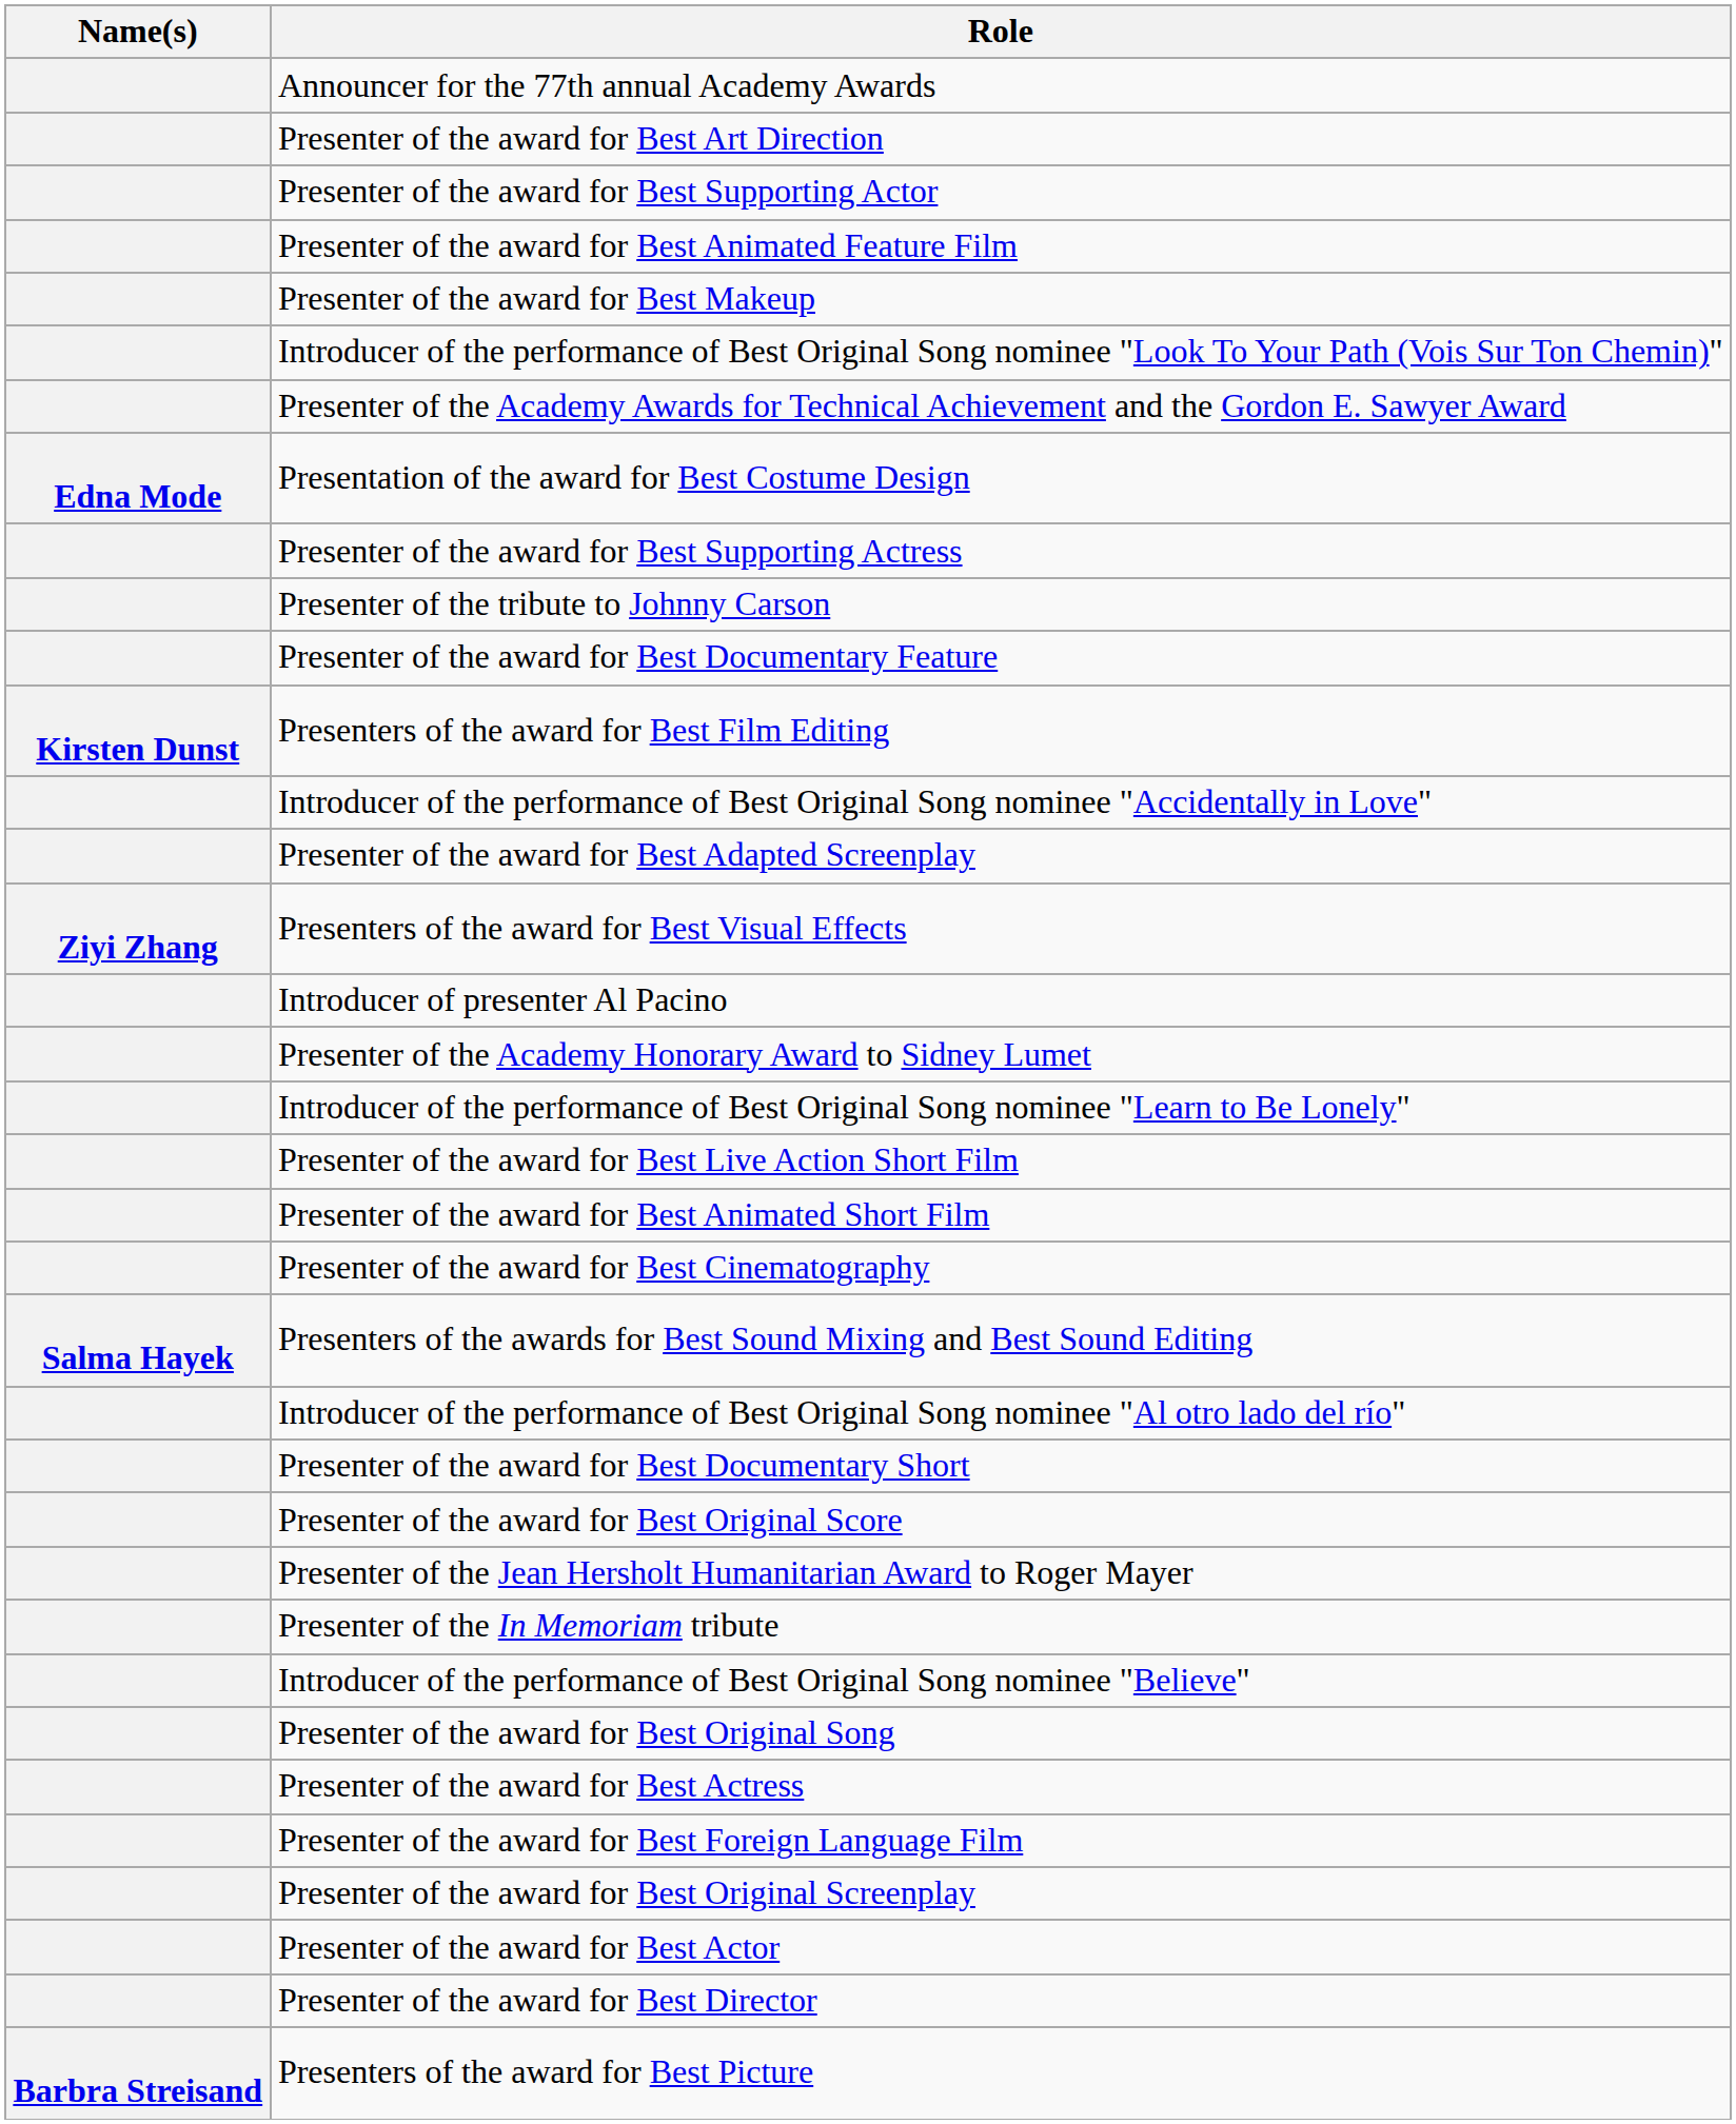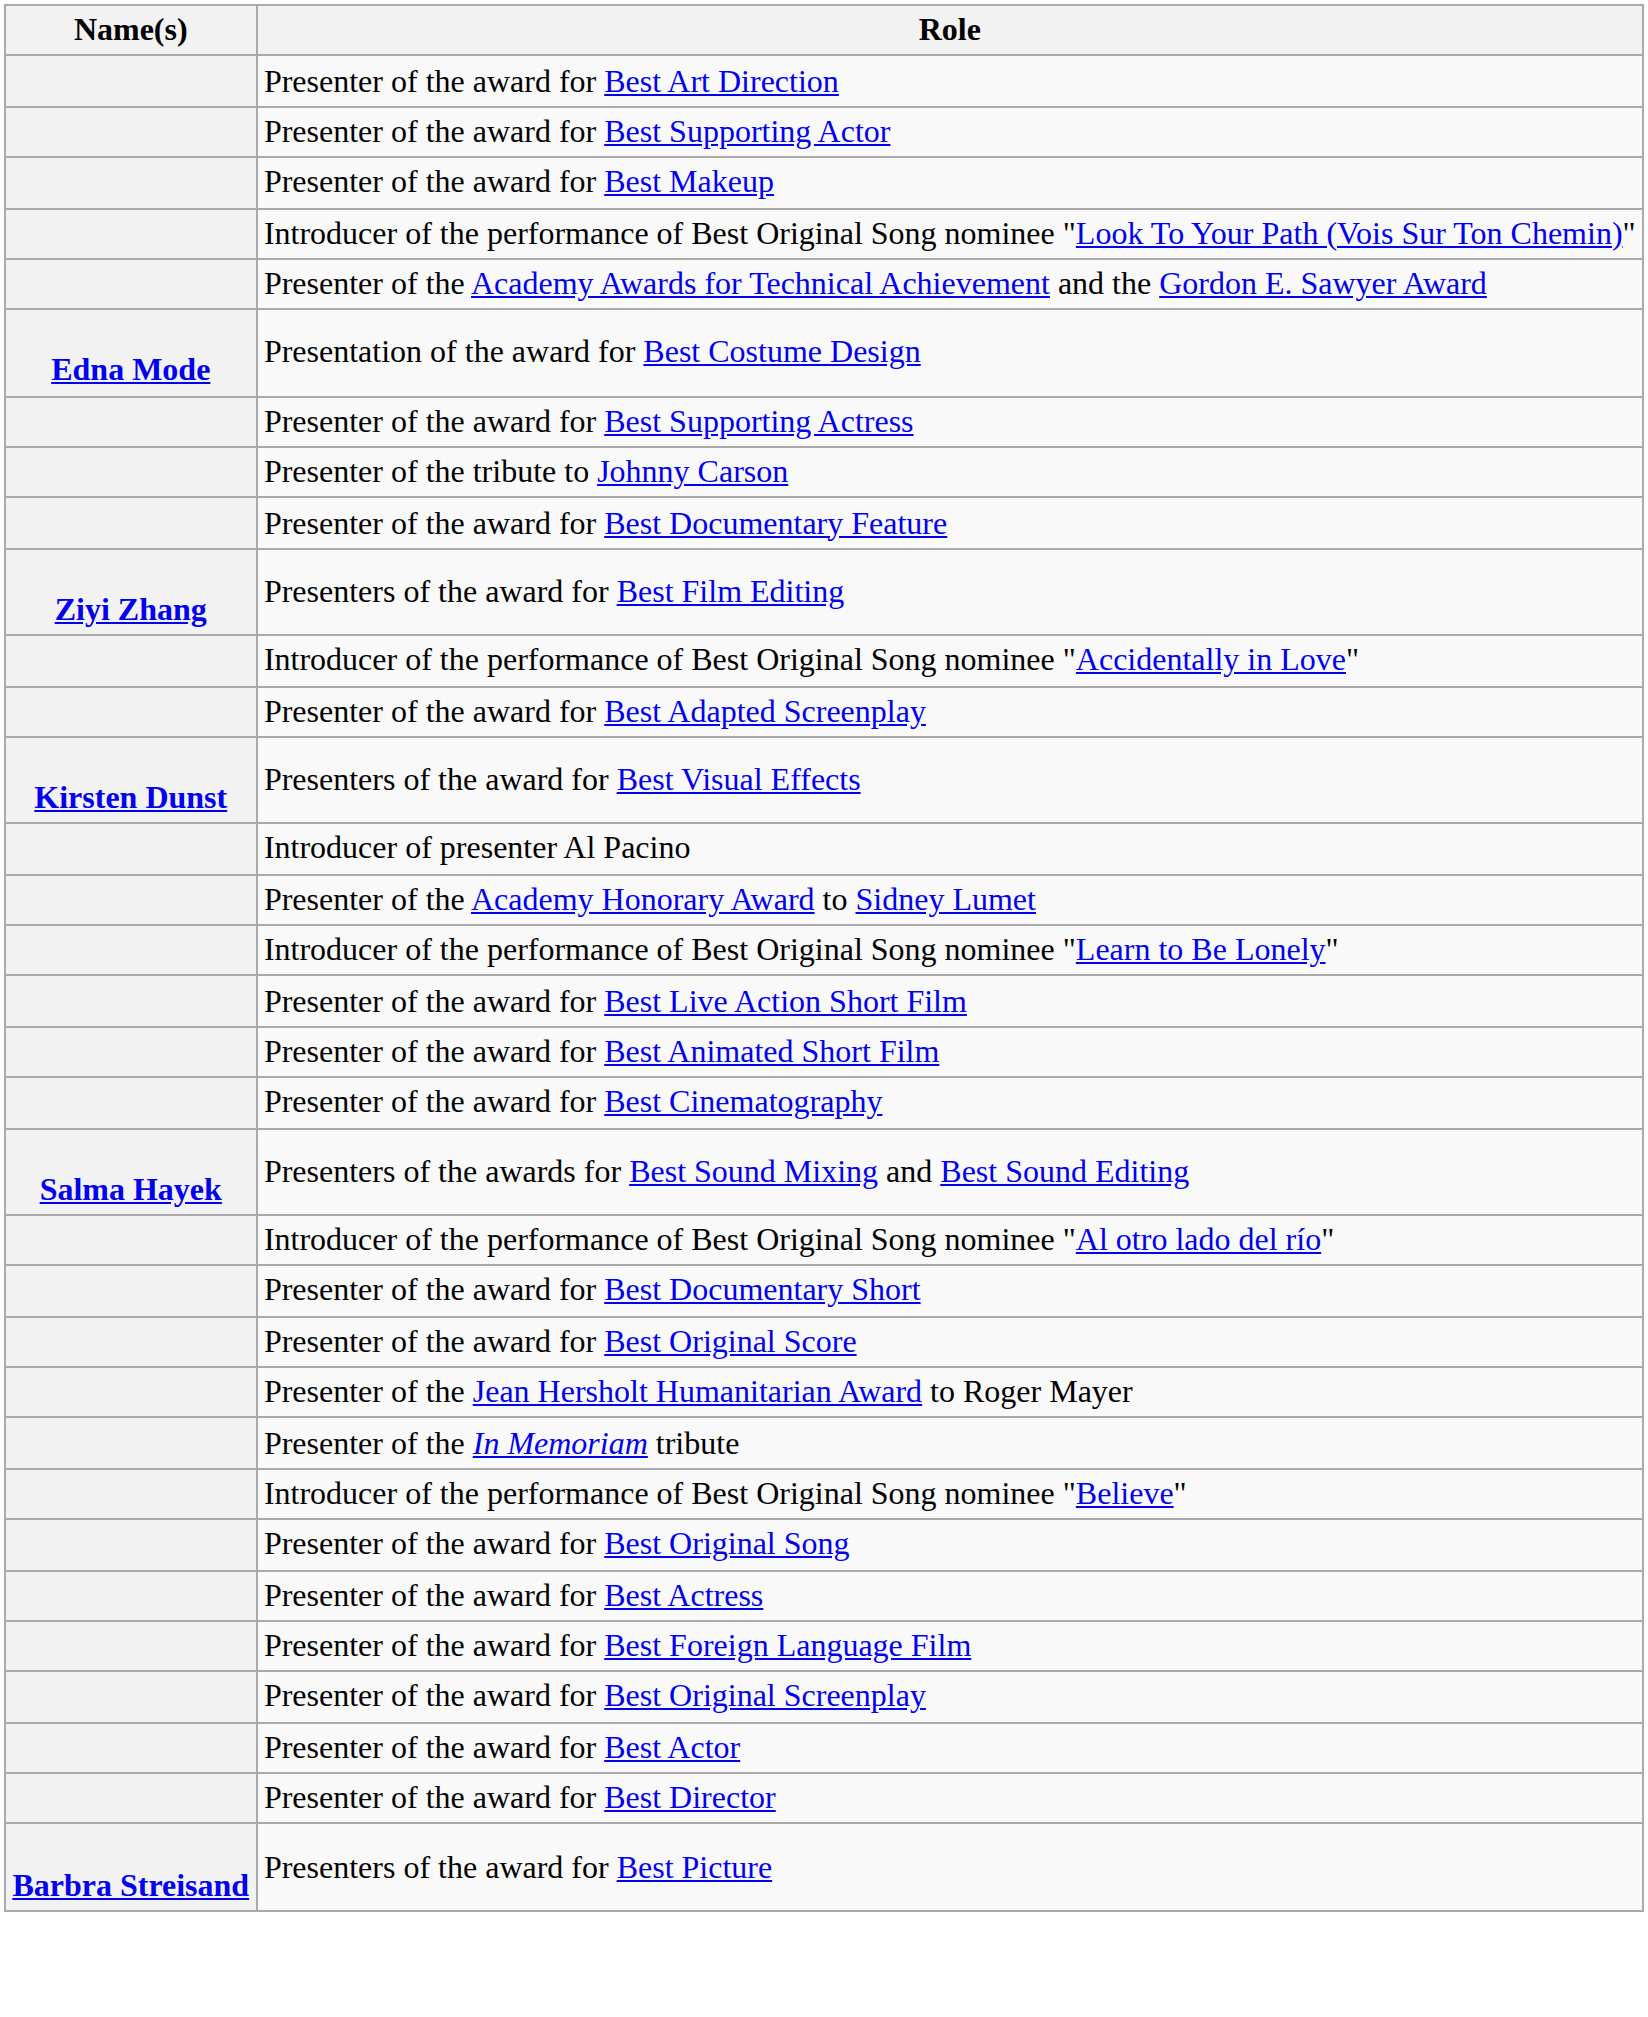 <table class="wikitable sortable">
 <tr>
 <th>Name(s)</th>
 <th>Role</th>
-</tr>
-<tr>
-<th scope="row"></th>
-<td>Announcer for the 77th annual Academy Awards</td>
 </tr>
 <tr>
 <th scope="row"></th>
 <td>Presenter of the award for <a href='#'>Best Art Direction</a></td>
 </tr>
 <tr>
 <th scope="row"></th>
 <td>Presenter of the award for <a href='#'>Best Supporting Actor</a></td>
-</tr>
-<tr>
-<th scope="row"></th>
-<td>Presenter of the award for <a href='#'>Best Animated Feature Film</a></td>
 </tr>
 <tr>
 <th scope="row"></th>
 <td>Presenter of the award for <a href='#'>Best Makeup</a></td>
 </tr>
 <tr>
 <th scope="row"></th>
 <td>Introducer of the performance of Best Original Song nominee "<a href='#'>Look To Your Path (Vois Sur Ton Chemin)</a>"</td>
 </tr>
 <tr>
 <th scope="row"></th>
 <td>Presenter of the <a href='#'>Academy Awards for Technical Achievement</a> and the <a href='#'>Gordon E. Sawyer Award</a></td>
 </tr>
 <tr>
 <th scope="row"><br><a href='#'>Edna Mode</a></th>
 <td>Presentation of the award for <a href='#'>Best Costume Design</a></td>
 </tr>
 <tr>
 <th scope="row"></th>
 <td>Presenter of the award for <a href='#'>Best Supporting Actress</a></td>
 </tr>
 <tr>
 <th scope="row"></th>
 <td>Presenter of the tribute to <a href='#'>Johnny Carson</a></td>
 </tr>
 <tr>
 <th scope="row"></th>
 <td>Presenter of the award for <a href='#'>Best Documentary Feature</a></td>
 </tr>
 <tr>
-<th scope="row"><br><a href='#'>Kirsten Dunst</a></th>
+<th scope="row"><br><a href='#'>Ziyi Zhang</a></th>
 <td>Presenters of the award for <a href='#'>Best Film Editing</a></td>
 </tr>
 <tr>
 <th scope="row"></th>
 <td>Introducer of the performance of Best Original Song nominee "<a href='#'>Accidentally in Love</a>"</td>
 </tr>
 <tr>
 <th scope="row"></th>
 <td>Presenter of the award for <a href='#'>Best Adapted Screenplay</a></td>
 </tr>
 <tr>
-<th scope="row"><br><a href='#'>Ziyi Zhang</a></th>
+<th scope="row"><br><a href='#'>Kirsten Dunst</a></th>
 <td>Presenters of the award for <a href='#'>Best Visual Effects</a></td>
 </tr>
 <tr>
 <th scope="row"></th>
 <td>Introducer of presenter Al Pacino</td>
 </tr>
 <tr>
 <th scope="row"></th>
 <td>Presenter of the <a href='#'>Academy Honorary Award</a> to <a href='#'>Sidney Lumet</a></td>
 </tr>
 <tr>
 <th scope="row"></th>
 <td>Introducer of the performance of Best Original Song nominee "<a href='#'>Learn to Be Lonely</a>"</td>
 </tr>
 <tr>
 <th scope="row"></th>
 <td>Presenter of the award for <a href='#'>Best Live Action Short Film</a></td>
 </tr>
 <tr>
 <th scope="row"></th>
 <td>Presenter of the award for <a href='#'>Best Animated Short Film</a></td>
 </tr>
 <tr>
 <th scope="row"></th>
 <td>Presenter of the award for <a href='#'>Best Cinematography</a></td>
 </tr>
 <tr>
 <th scope="row"><br><a href='#'>Salma Hayek</a></th>
 <td>Presenters of the awards for <a href='#'>Best Sound Mixing</a> and <a href='#'>Best Sound Editing</a></td>
 </tr>
 <tr>
 <th scope="row"></th>
 <td>Introducer of the performance of Best Original Song nominee "<a href='#'>Al otro lado del río</a>"</td>
 </tr>
 <tr>
 <th scope="row"></th>
 <td>Presenter of the award for <a href='#'>Best Documentary Short</a></td>
 </tr>
 <tr>
 <th scope="row"></th>
 <td>Presenter of the award for <a href='#'>Best Original Score</a></td>
 </tr>
 <tr>
 <th scope="row"></th>
 <td>Presenter of the <a href='#'>Jean Hersholt Humanitarian Award</a> to Roger Mayer</td>
 </tr>
 <tr>
 <th scope="row"></th>
 <td>Presenter of the <em><a href='#'>In Memoriam</a></em> tribute</td>
 </tr>
 <tr>
 <th scope="row"></th>
 <td>Introducer of the performance of Best Original Song nominee "<a href='#'>Believe</a>"</td>
 </tr>
 <tr>
 <th scope="row"></th>
 <td>Presenter of the award for <a href='#'>Best Original Song</a></td>
 </tr>
 <tr>
 <th scope="row"></th>
 <td>Presenter of the award for <a href='#'>Best Actress</a></td>
 </tr>
 <tr>
 <th scope="row"></th>
 <td>Presenter of the award for <a href='#'>Best Foreign Language Film</a></td>
 </tr>
 <tr>
 <th scope="row"></th>
 <td>Presenter of the award for <a href='#'>Best Original Screenplay</a></td>
 </tr>
 <tr>
 <th scope="row"></th>
 <td>Presenter of the award for <a href='#'>Best Actor</a></td>
 </tr>
 <tr>
 <th scope="row"></th>
 <td>Presenter of the award for <a href='#'>Best Director</a></td>
 </tr>
 <tr>
 <th scope="row"><br><a href='#'>Barbra Streisand</a></th>
 <td>Presenters of the award for <a href='#'>Best Picture</a></td>
 </tr>
 </table>
